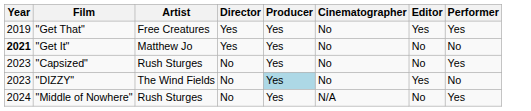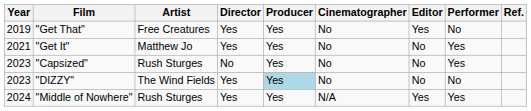 <table class="wikitable">
 <tr>
 <th>Year</th>
 <th>Film</th>
 <th>Artist</th>
 <th>Director</th>
 <th>Producer</th>
 <th>Cinematographer</th>
 <th>Editor</th>
 <th>Performer</th>
+<th>Ref.</th>
 </tr>
 <tr>
 <td>2019</td>
 <td>"Get That"</td>
 <td>Free Creatures</td>
 <td>Yes</td>
 <td>Yes</td>
 <td>No</td>
 <td>Yes</td>
-<td>Yes</td>
+<td>No</td>
+<td></td>
 </tr>
 <tr>
-<td><strong>2021</strong></td>
+<td>2021</td>
 <td>"Get It"</td>
 <td>Matthew Jo</td>
 <td>Yes</td>
 <td>Yes</td>
 <td>No</td>
 <td>No</td>
-<td>No</td>
+<td>Yes</td>
+<td></td>
 </tr>
 <tr>
 <td>2023</td>
 <td>"Capsized"</td>
 <td>Rush Sturges</td>
 <td>No</td>
 <td>Yes</td>
 <td>No</td>
 <td>No</td>
 <td>Yes</td>
+<td><br></td>
 </tr>
 <tr>
 <td>2023</td>
 <td>"DIZZY"</td>
 <td>The Wind Fields</td>
-<td>No</td>
+<td>Yes</td>
 <td style="background: lightblue;">Yes</td>
 <td>No</td>
-<td>Yes</td>
 <td>No</td>
+<td>No</td>
+<td></td>
 </tr>
 <tr>
 <td>2024</td>
 <td>"Middle of Nowhere"</td>
 <td>Rush Sturges</td>
-<td>No</td>
+<td>Yes</td>
 <td>Yes</td>
 <td>N/A</td>
-<td>No</td>
 <td>Yes</td>
+<td>Yes</td>
+<td></td>
 </tr>
 </table>
